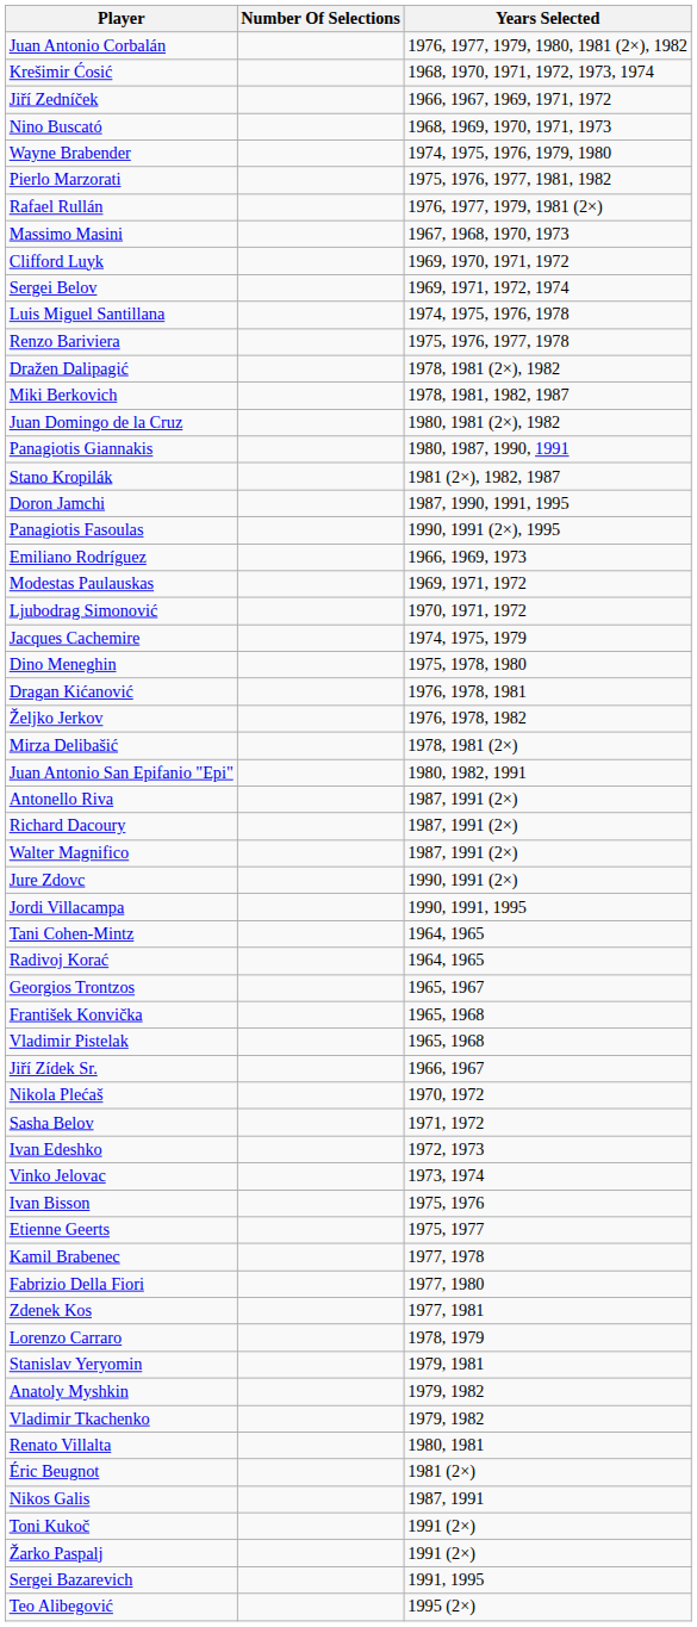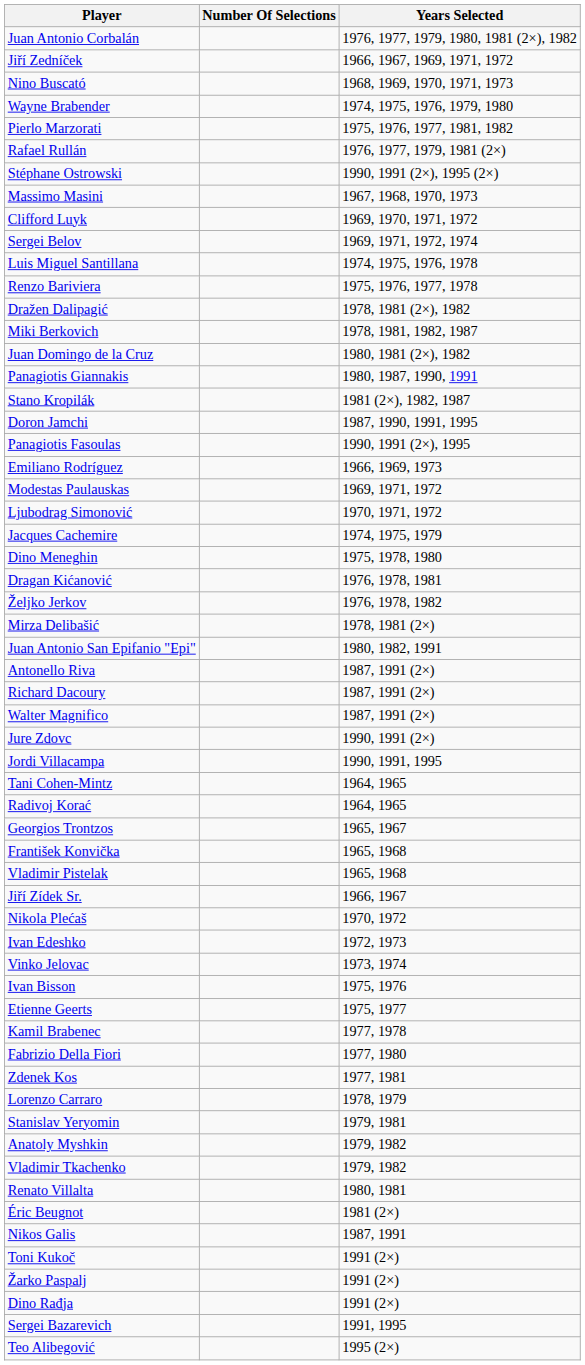 <table | class="wikitable sortable">
 <tr>
 <th>Player</th>
 <th>Number Of Selections</th>
 <th>Years Selected</th>
 </tr>
 <tr>
 <td> <a href='#'>Juan Antonio Corbalán</a></td>
 <td></td>
 <td>1976, 1977, 1979, 1980, 1981 (2×), 1982</td>
-</tr>
-<tr>
-<td> <a href='#'>Krešimir Ćosić</a></td>
-<td></td>
-<td>1968, 1970, 1971, 1972, 1973, 1974</td>
 </tr>
 <tr>
 <td> <a href='#'>Jiří Zedníček</a></td>
 <td></td>
 <td>1966, 1967, 1969, 1971, 1972</td>
 </tr>
 <tr>
 <td> <a href='#'>Nino Buscató</a></td>
 <td></td>
 <td>1968, 1969, 1970, 1971, 1973</td>
 </tr>
 <tr>
 <td> <a href='#'>Wayne Brabender</a></td>
 <td></td>
 <td>1974, 1975, 1976, 1979, 1980</td>
 </tr>
 <tr>
 <td> <a href='#'>Pierlo Marzorati</a></td>
 <td></td>
 <td>1975, 1976, 1977, 1981, 1982</td>
 </tr>
 <tr>
 <td> <a href='#'>Rafael Rullán</a></td>
 <td></td>
 <td>1976, 1977, 1979, 1981 (2×)</td>
+</tr>
+<tr>
+<td> <a href='#'>Stéphane Ostrowski</a></td>
+<td></td>
+<td>1990, 1991 (2×), 1995 (2×)</td>
 </tr>
 <tr>
 <td> <a href='#'>Massimo Masini</a></td>
 <td></td>
 <td>1967, 1968, 1970, 1973</td>
 </tr>
 <tr>
 <td> <a href='#'>Clifford Luyk</a></td>
 <td></td>
 <td>1969, 1970, 1971, 1972</td>
 </tr>
 <tr>
 <td> <a href='#'>Sergei Belov</a></td>
 <td></td>
 <td>1969, 1971, 1972, 1974</td>
 </tr>
 <tr>
 <td> <a href='#'>Luis Miguel Santillana</a></td>
 <td></td>
 <td>1974, 1975, 1976, 1978</td>
 </tr>
 <tr>
 <td> <a href='#'>Renzo Bariviera</a></td>
 <td></td>
 <td>1975, 1976, 1977, 1978</td>
 </tr>
 <tr>
 <td> <a href='#'>Dražen Dalipagić</a></td>
 <td></td>
 <td>1978, 1981 (2×), 1982</td>
 </tr>
 <tr>
 <td> <a href='#'>Miki Berkovich</a></td>
 <td></td>
 <td>1978, 1981, 1982, 1987</td>
 </tr>
 <tr>
 <td> <a href='#'>Juan Domingo de la Cruz</a></td>
 <td></td>
 <td>1980, 1981 (2×), 1982</td>
 </tr>
 <tr>
 <td> <a href='#'>Panagiotis Giannakis</a></td>
 <td></td>
 <td>1980, 1987, 1990, <a href='#'>1991</a></td>
 </tr>
 <tr>
 <td> <a href='#'>Stano Kropilák</a></td>
 <td></td>
 <td>1981 (2×), 1982, 1987</td>
 </tr>
 <tr>
 <td> <a href='#'>Doron Jamchi</a></td>
 <td></td>
 <td>1987, 1990, 1991, 1995</td>
 </tr>
 <tr>
 <td> <a href='#'>Panagiotis Fasoulas</a></td>
 <td></td>
 <td>1990, 1991 (2×), 1995</td>
 </tr>
 <tr>
 <td> <a href='#'>Emiliano Rodríguez</a></td>
 <td></td>
 <td>1966, 1969, 1973</td>
 </tr>
 <tr>
 <td> <a href='#'>Modestas Paulauskas</a></td>
 <td></td>
 <td>1969, 1971, 1972</td>
 </tr>
 <tr>
 <td> <a href='#'>Ljubodrag Simonović</a></td>
 <td></td>
 <td>1970, 1971, 1972</td>
 </tr>
 <tr>
 <td> <a href='#'>Jacques Cachemire</a></td>
 <td></td>
 <td>1974, 1975, 1979</td>
 </tr>
 <tr>
 <td> <a href='#'>Dino Meneghin</a></td>
 <td></td>
 <td>1975, 1978, 1980</td>
 </tr>
 <tr>
 <td> <a href='#'>Dragan Kićanović</a></td>
 <td></td>
 <td>1976, 1978, 1981</td>
 </tr>
 <tr>
 <td> <a href='#'>Željko Jerkov</a></td>
 <td></td>
 <td>1976, 1978, 1982</td>
 </tr>
 <tr>
 <td> <a href='#'>Mirza Delibašić</a></td>
 <td></td>
 <td>1978, 1981 (2×)</td>
 </tr>
 <tr>
 <td> <a href='#'>Juan Antonio San Epifanio "Epi"</a></td>
 <td></td>
 <td>1980, 1982, 1991</td>
 </tr>
 <tr>
 <td> <a href='#'>Antonello Riva</a></td>
 <td></td>
 <td>1987, 1991 (2×)</td>
 </tr>
 <tr>
 <td> <a href='#'>Richard Dacoury</a></td>
 <td></td>
 <td>1987, 1991 (2×)</td>
 </tr>
 <tr>
 <td> <a href='#'>Walter Magnifico</a></td>
 <td></td>
 <td>1987, 1991 (2×)</td>
 </tr>
 <tr>
 <td> <a href='#'>Jure Zdovc</a></td>
 <td></td>
 <td>1990, 1991 (2×)</td>
 </tr>
 <tr>
 <td> <a href='#'>Jordi Villacampa</a></td>
 <td></td>
 <td>1990, 1991, 1995</td>
 </tr>
 <tr>
 <td> <a href='#'>Tani Cohen-Mintz</a></td>
 <td></td>
 <td>1964, 1965</td>
 </tr>
 <tr>
 <td> <a href='#'>Radivoj Korać</a></td>
 <td></td>
 <td>1964, 1965</td>
 </tr>
 <tr>
 <td> <a href='#'>Georgios Trontzos</a></td>
 <td></td>
 <td>1965, 1967</td>
 </tr>
 <tr>
 <td> <a href='#'>František Konvička</a></td>
 <td></td>
 <td>1965, 1968</td>
 </tr>
 <tr>
 <td> <a href='#'>Vladimir Pistelak</a></td>
 <td></td>
 <td>1965, 1968</td>
 </tr>
 <tr>
 <td> <a href='#'>Jiří Zídek Sr.</a></td>
 <td></td>
 <td>1966, 1967</td>
 </tr>
 <tr>
 <td> <a href='#'>Nikola Plećaš</a></td>
 <td></td>
 <td>1970, 1972</td>
 </tr>
 <tr>
-<td> <a href='#'>Sasha Belov</a></td>
-<td></td>
-<td>1971, 1972</td>
-</tr>
-<tr>
 <td> <a href='#'>Ivan Edeshko</a></td>
 <td></td>
 <td>1972, 1973</td>
 </tr>
 <tr>
 <td> <a href='#'>Vinko Jelovac</a></td>
 <td></td>
 <td>1973, 1974</td>
 </tr>
 <tr>
 <td> <a href='#'>Ivan Bisson</a></td>
 <td></td>
 <td>1975, 1976</td>
 </tr>
 <tr>
 <td> <a href='#'>Etienne Geerts</a></td>
 <td></td>
 <td>1975, 1977</td>
 </tr>
 <tr>
 <td> <a href='#'>Kamil Brabenec</a></td>
 <td></td>
 <td>1977, 1978</td>
 </tr>
 <tr>
 <td> <a href='#'>Fabrizio Della Fiori</a></td>
 <td></td>
 <td>1977, 1980</td>
 </tr>
 <tr>
 <td> <a href='#'>Zdenek Kos</a></td>
 <td></td>
 <td>1977, 1981</td>
 </tr>
 <tr>
 <td> <a href='#'>Lorenzo Carraro</a></td>
 <td></td>
 <td>1978, 1979</td>
 </tr>
 <tr>
 <td> <a href='#'>Stanislav Yeryomin</a></td>
 <td></td>
 <td>1979, 1981</td>
 </tr>
 <tr>
 <td> <a href='#'>Anatoly Myshkin</a></td>
 <td></td>
 <td>1979, 1982</td>
 </tr>
 <tr>
 <td> <a href='#'>Vladimir Tkachenko</a></td>
 <td></td>
 <td>1979, 1982</td>
 </tr>
 <tr>
 <td> <a href='#'>Renato Villalta</a></td>
 <td></td>
 <td>1980, 1981</td>
 </tr>
 <tr>
 <td> <a href='#'>Éric Beugnot</a></td>
 <td></td>
 <td>1981 (2×)</td>
 </tr>
 <tr>
 <td> <a href='#'>Nikos Galis</a></td>
 <td></td>
 <td>1987, 1991</td>
 </tr>
 <tr>
 <td> <a href='#'>Toni Kukoč</a></td>
 <td></td>
 <td>1991 (2×)</td>
 </tr>
 <tr>
 <td> <a href='#'>Žarko Paspalj</a></td>
 <td></td>
 <td>1991 (2×)</td>
 </tr>
 <tr>
+<td> <a href='#'>Dino Rađja</a></td>
+<td></td>
+<td>1991 (2×)</td>
+</tr>
+<tr>
 <td> <a href='#'>Sergei Bazarevich</a></td>
 <td></td>
 <td>1991, 1995</td>
 </tr>
 <tr>
 <td> <a href='#'>Teo Alibegović</a></td>
 <td></td>
 <td>1995 (2×)</td>
 </tr>
 </table>
